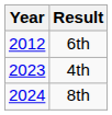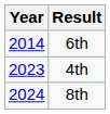 <table class="wikitable" style="text-align:center">
 <tr>
 <th>Year</th>
 <th>Result</th>
 </tr>
 <tr>
-<td><a href='#'>2012</a></td>
+<td><a href='#'>2014</a></td>
 <td>6th</td>
 </tr>
 <tr>
 <td><a href='#'>2023</a></td>
 <td>4th</td>
 </tr>
 <tr>
 <td><a href='#'>2024</a></td>
 <td>8th</td>
 </tr>
 </table>
